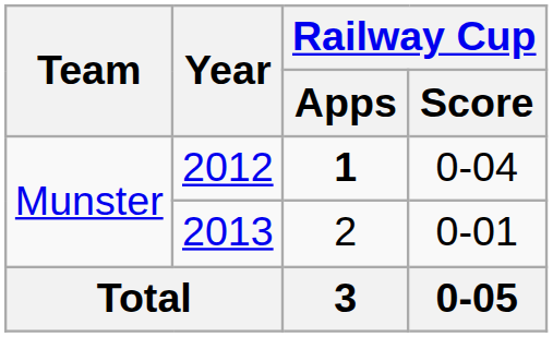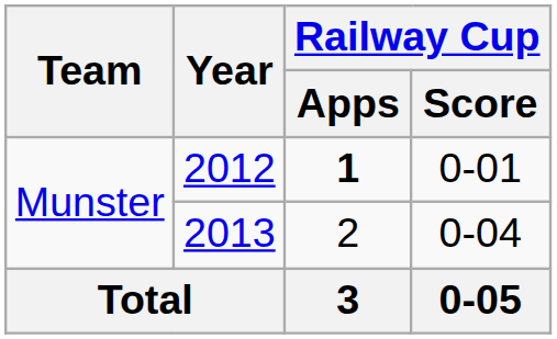 <table class="wikitable" style="text-align:center">
 <tr>
 <th rowspan="2">Team</th>
 <th rowspan="2">Year</th>
 <th colspan="2"><a href='#'>Railway Cup</a></th>
 </tr>
 <tr>
 <th>Apps</th>
 <th>Score</th>
 </tr>
 <tr>
 <td rowspan="2"><a href='#'>Munster</a></td>
 <td><a href='#'>2012</a></td>
 <td><strong>1</strong></td>
-<td>0-04</td>
+<td>0-01</td>
 </tr>
 <tr>
 <td><a href='#'>2013</a></td>
 <td>2</td>
-<td>0-01</td>
+<td>0-04</td>
 </tr>
 <tr>
 <th colspan="2">Total</th>
 <th>3</th>
 <th>0-05</th>
 </tr>
 </table>
